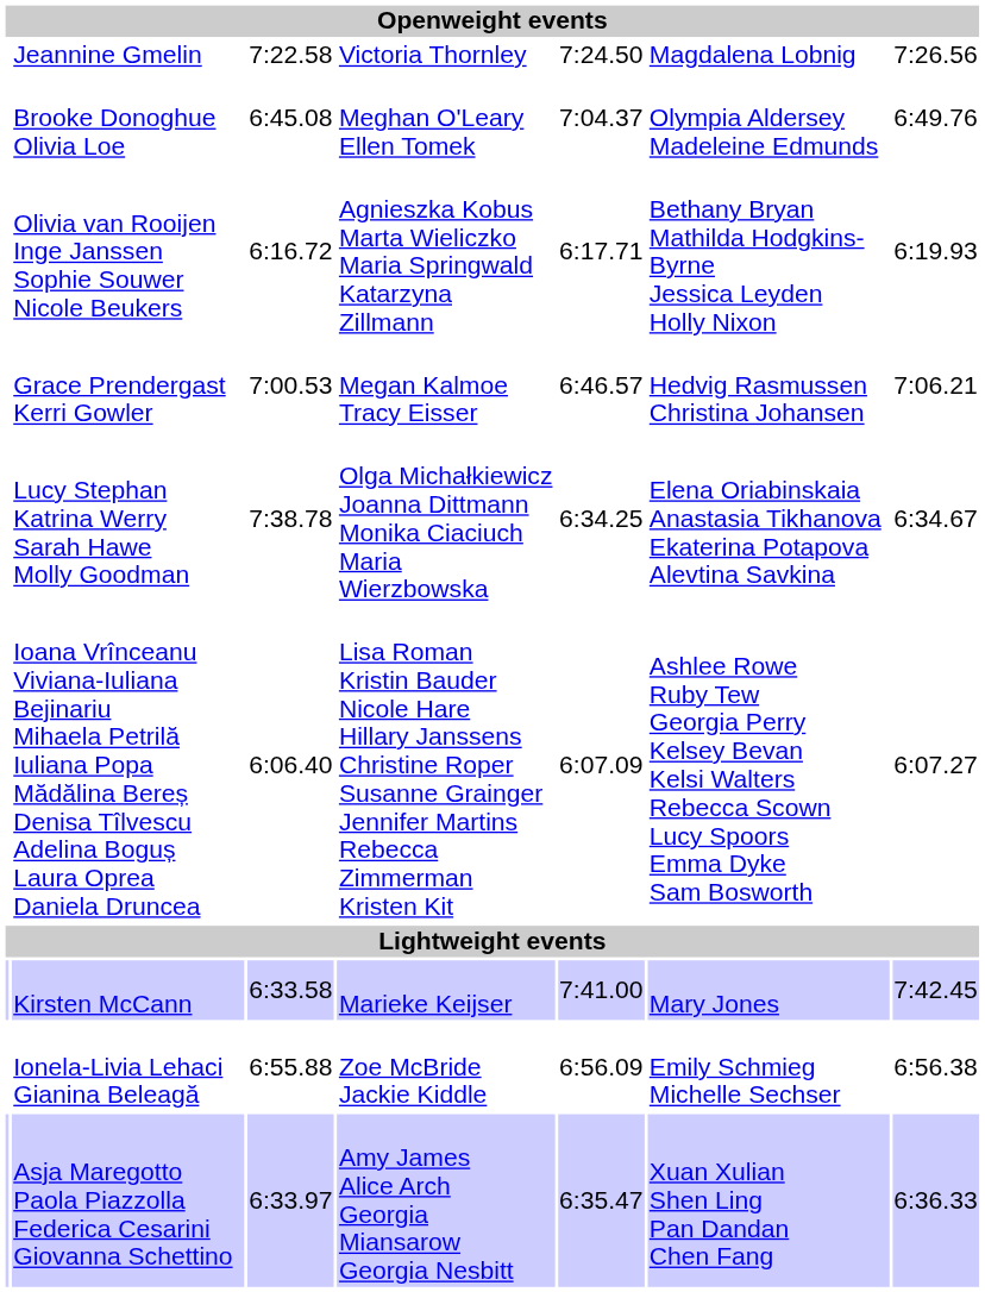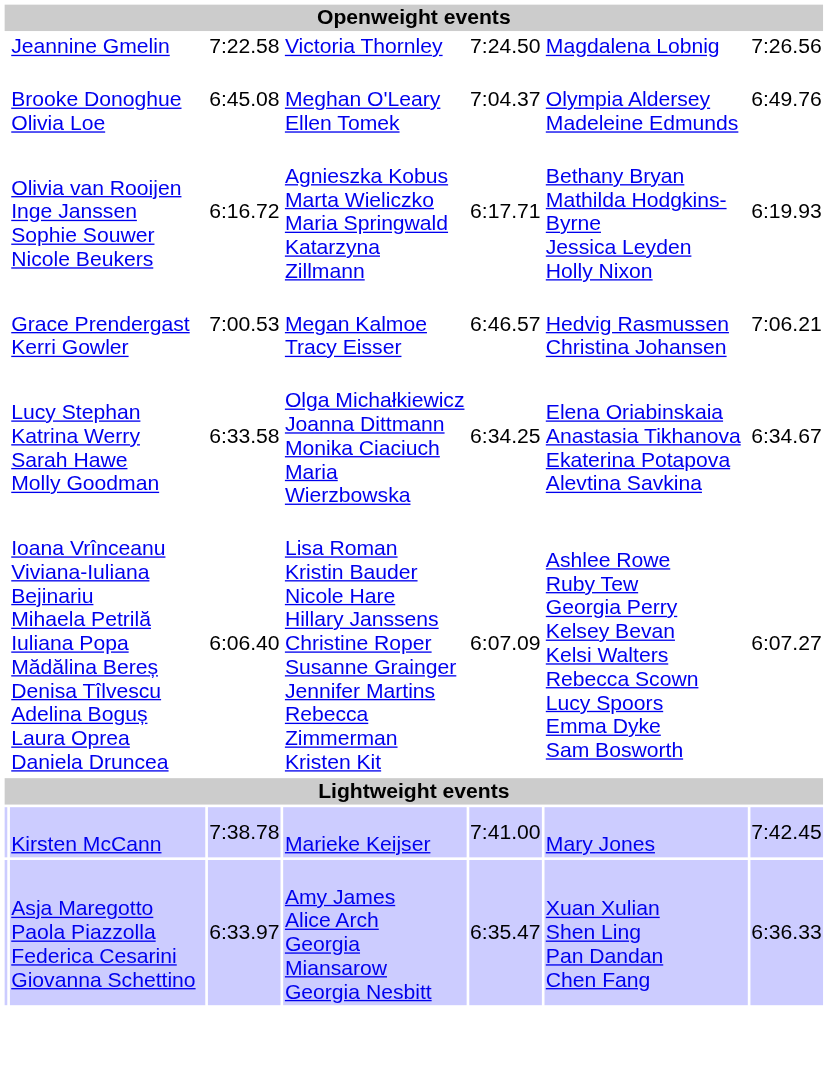 <table>
 <tr>
 <th colspan="7" style="background-color:#CCC;">Openweight events</th>
 </tr>
 <tr>
 <td><br></td>
 <td><a href='#'>Jeannine Gmelin</a><br></td>
 <td>7:22.58</td>
 <td><a href='#'>Victoria Thornley</a><br></td>
 <td>7:24.50</td>
 <td><a href='#'>Magdalena Lobnig</a><br></td>
 <td>7:26.56</td>
 </tr>
 <tr>
 <td><br></td>
 <td><br><a href='#'>Brooke Donoghue</a><br><a href='#'>Olivia Loe</a></td>
 <td>6:45.08</td>
 <td><br><a href='#'>Meghan O'Leary</a><br><a href='#'>Ellen Tomek</a></td>
 <td>7:04.37</td>
 <td><br><a href='#'>Olympia Aldersey</a><br><a href='#'>Madeleine Edmunds</a></td>
 <td>6:49.76</td>
 </tr>
 <tr>
 <td><br></td>
 <td><br><a href='#'>Olivia van Rooijen</a><br><a href='#'>Inge Janssen</a><br><a href='#'>Sophie Souwer</a><br><a href='#'>Nicole Beukers</a></td>
 <td>6:16.72</td>
 <td><br><a href='#'>Agnieszka Kobus</a><br><a href='#'>Marta Wieliczko</a><br><a href='#'>Maria Springwald</a><br><a href='#'>Katarzyna Zillmann</a></td>
 <td>6:17.71</td>
 <td><br><a href='#'>Bethany Bryan</a><br><a href='#'>Mathilda Hodgkins-Byrne</a><br><a href='#'>Jessica Leyden</a><br><a href='#'>Holly Nixon</a></td>
 <td>6:19.93</td>
 </tr>
 <tr>
 <td><br></td>
 <td><br><a href='#'>Grace Prendergast</a><br><a href='#'>Kerri Gowler</a></td>
 <td>7:00.53</td>
 <td><br><a href='#'>Megan Kalmoe</a><br><a href='#'>Tracy Eisser</a></td>
 <td>6:46.57</td>
 <td><br><a href='#'>Hedvig Rasmussen</a><br><a href='#'>Christina Johansen</a></td>
 <td>7:06.21</td>
 </tr>
 <tr>
 <td><br></td>
 <td><br><a href='#'>Lucy Stephan</a><br><a href='#'>Katrina Werry</a><br><a href='#'>Sarah Hawe</a><br><a href='#'>Molly Goodman</a></td>
-<td>7:38.78</td>
+<td>6:33.58</td>
 <td><br><a href='#'>Olga Michałkiewicz</a><br><a href='#'>Joanna Dittmann</a><br><a href='#'>Monika Ciaciuch</a><br><a href='#'>Maria Wierzbowska</a></td>
 <td>6:34.25</td>
 <td><br><a href='#'>Elena Oriabinskaia</a><br><a href='#'>Anastasia Tikhanova</a><br><a href='#'>Ekaterina Potapova</a><br><a href='#'>Alevtina Savkina</a></td>
 <td>6:34.67</td>
 </tr>
 <tr>
 <td><br></td>
 <td><br><a href='#'>Ioana Vrînceanu</a><br><a href='#'>Viviana-Iuliana Bejinariu</a><br><a href='#'>Mihaela Petrilă</a><br><a href='#'>Iuliana Popa</a><br><a href='#'>Mădălina Bereș</a><br><a href='#'>Denisa Tîlvescu</a><br><a href='#'>Adelina Boguș</a><br><a href='#'>Laura Oprea</a><br><a href='#'>Daniela Druncea</a></td>
 <td>6:06.40</td>
 <td><br><a href='#'>Lisa Roman</a><br><a href='#'>Kristin Bauder</a><br><a href='#'>Nicole Hare</a><br><a href='#'>Hillary Janssens</a><br><a href='#'>Christine Roper</a><br><a href='#'>Susanne Grainger</a><br><a href='#'>Jennifer Martins</a><br><a href='#'>Rebecca Zimmerman</a><br><a href='#'>Kristen Kit</a></td>
 <td>6:07.09</td>
 <td><br><a href='#'>Ashlee Rowe</a><br><a href='#'>Ruby Tew</a><br><a href='#'>Georgia Perry</a><br><a href='#'>Kelsey Bevan</a><br><a href='#'>Kelsi Walters</a><br><a href='#'>Rebecca Scown</a><br><a href='#'>Lucy Spoors</a><br><a href='#'>Emma Dyke</a><br><a href='#'>Sam Bosworth</a></td>
 <td>6:07.27</td>
 </tr>
 <tr>
 <th colspan="7" style="background-color:#CCC;">Lightweight events</th>
 </tr>
 <tr bgcolor=ccccff>
 <td><br></td>
 <td><br><a href='#'>Kirsten McCann</a></td>
-<td>6:33.58</td>
+<td>7:38.78</td>
 <td><br><a href='#'>Marieke Keijser</a></td>
 <td>7:41.00</td>
 <td><br><a href='#'>Mary Jones</a></td>
 <td>7:42.45</td>
-</tr>
-<tr>
-<td><br></td>
-<td><br><a href='#'>Ionela-Livia Lehaci</a><br><a href='#'>Gianina Beleagă</a></td>
-<td>6:55.88</td>
-<td><br><a href='#'>Zoe McBride</a><br><a href='#'>Jackie Kiddle</a></td>
-<td>6:56.09</td>
-<td><br><a href='#'>Emily Schmieg</a><br><a href='#'>Michelle Sechser</a></td>
-<td>6:56.38</td>
 </tr>
 <tr bgcolor=ccccff>
 <td><br></td>
 <td><br><a href='#'>Asja Maregotto</a><br><a href='#'>Paola Piazzolla</a><br><a href='#'>Federica Cesarini</a><br><a href='#'>Giovanna Schettino</a></td>
 <td>6:33.97</td>
 <td><br><a href='#'>Amy James</a><br><a href='#'>Alice Arch</a><br><a href='#'>Georgia Miansarow</a><br><a href='#'>Georgia Nesbitt</a></td>
 <td>6:35.47</td>
 <td><br><a href='#'>Xuan Xulian</a><br><a href='#'>Shen Ling</a><br><a href='#'>Pan Dandan</a><br><a href='#'>Chen Fang</a></td>
 <td>6:36.33</td>
 </tr>
 </table>
